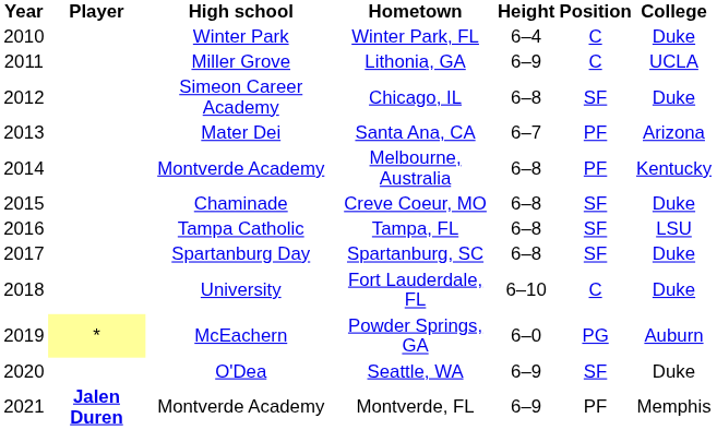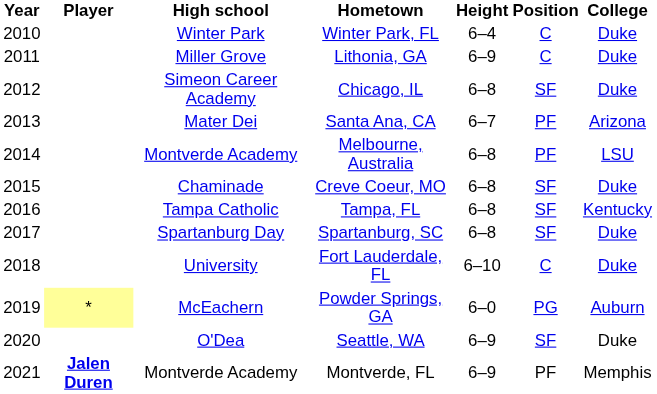 <table class="sortable plainrowheaders" width="100%" style="text-align:center; font-size:100%">
 <tr>
 <th scope=col>Year</th>
 <th scope=col>Player</th>
 <th scope=col>High school</th>
 <th scope=col>Hometown</th>
 <th scope=col>Height</th>
 <th scope=col>Position</th>
 <th scope=col>College</th>
 </tr>
 <tr>
 <td>2010</td>
 <th scope=row></th>
 <td><a href='#'>Winter Park</a></td>
 <td><a href='#'>Winter Park, FL</a></td>
 <td>6–4</td>
 <td><a href='#'>C</a></td>
 <td><a href='#'>Duke</a></td>
 </tr>
 <tr>
 <td>2011</td>
 <th scope=row></th>
 <td><a href='#'>Miller Grove</a></td>
 <td><a href='#'>Lithonia, GA</a></td>
 <td>6–9</td>
 <td><a href='#'>C</a></td>
-<td><a href='#'>UCLA</a></td>
+<td><a href='#'>Duke</a></td>
 </tr>
 <tr>
 <td>2012</td>
 <th scope=row></th>
 <td><a href='#'>Simeon Career Academy</a></td>
 <td><a href='#'>Chicago, IL</a></td>
 <td>6–8</td>
 <td><a href='#'>SF</a></td>
 <td><a href='#'>Duke</a></td>
 </tr>
 <tr>
 <td>2013</td>
 <th scope=row></th>
 <td><a href='#'>Mater Dei</a></td>
 <td><a href='#'>Santa Ana, CA</a></td>
 <td>6–7</td>
 <td><a href='#'>PF</a></td>
 <td><a href='#'>Arizona</a></td>
 </tr>
 <tr>
 <td>2014</td>
 <th scope=row></th>
 <td><a href='#'>Montverde Academy</a></td>
 <td><a href='#'>Melbourne, Australia</a></td>
 <td>6–8</td>
 <td><a href='#'>PF</a></td>
-<td><a href='#'>Kentucky</a></td>
+<td><a href='#'>LSU</a></td>
 </tr>
 <tr>
 <td>2015</td>
 <th scope=row></th>
 <td><a href='#'>Chaminade</a></td>
 <td><a href='#'>Creve Coeur, MO</a></td>
 <td>6–8</td>
 <td><a href='#'>SF</a></td>
 <td><a href='#'>Duke</a></td>
 </tr>
 <tr>
 <td>2016</td>
 <th scope=row></th>
 <td><a href='#'>Tampa Catholic</a></td>
 <td><a href='#'>Tampa, FL</a></td>
 <td>6–8</td>
 <td><a href='#'>SF</a></td>
-<td><a href='#'>LSU</a></td>
+<td><a href='#'>Kentucky</a></td>
 </tr>
 <tr>
 <td>2017</td>
 <th scope=row></th>
 <td><a href='#'>Spartanburg Day</a></td>
 <td><a href='#'>Spartanburg, SC</a></td>
 <td>6–8</td>
 <td><a href='#'>SF</a></td>
 <td><a href='#'>Duke</a></td>
 </tr>
 <tr>
 <td>2018</td>
 <th scope=row></th>
 <td><a href='#'>University</a></td>
 <td><a href='#'>Fort Lauderdale, FL</a></td>
 <td>6–10</td>
 <td><a href='#'>C</a></td>
 <td><a href='#'>Duke</a></td>
 </tr>
 <tr>
 <td>2019</td>
 <td bgcolor="#FFFF99">*</td>
 <td><a href='#'>McEachern</a></td>
 <td><a href='#'>Powder Springs, GA</a></td>
 <td>6–0</td>
 <td><a href='#'>PG</a></td>
 <td><a href='#'>Auburn</a></td>
 </tr>
 <tr>
 <td>2020</td>
 <th scope=row></th>
 <td><a href='#'>O'Dea</a></td>
 <td><a href='#'>Seattle, WA</a></td>
 <td>6–9</td>
 <td><a href='#'>SF</a></td>
 <td>Duke</td>
 </tr>
 <tr>
 <td>2021</td>
 <th><a href='#'>Jalen Duren</a></th>
 <td>Montverde Academy</td>
 <td>Montverde, FL</td>
 <td>6–9</td>
 <td>PF</td>
 <td>Memphis</td>
 </tr>
 <tr>
 </tr>
 </table>
